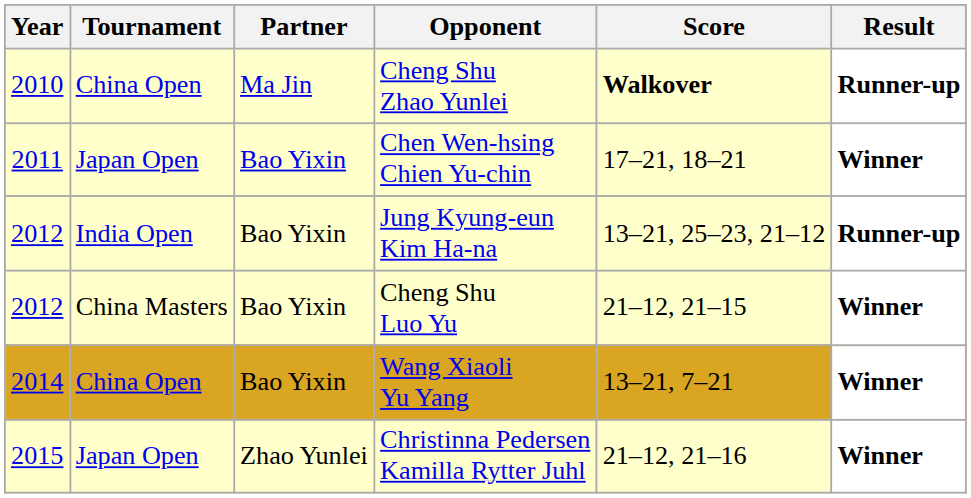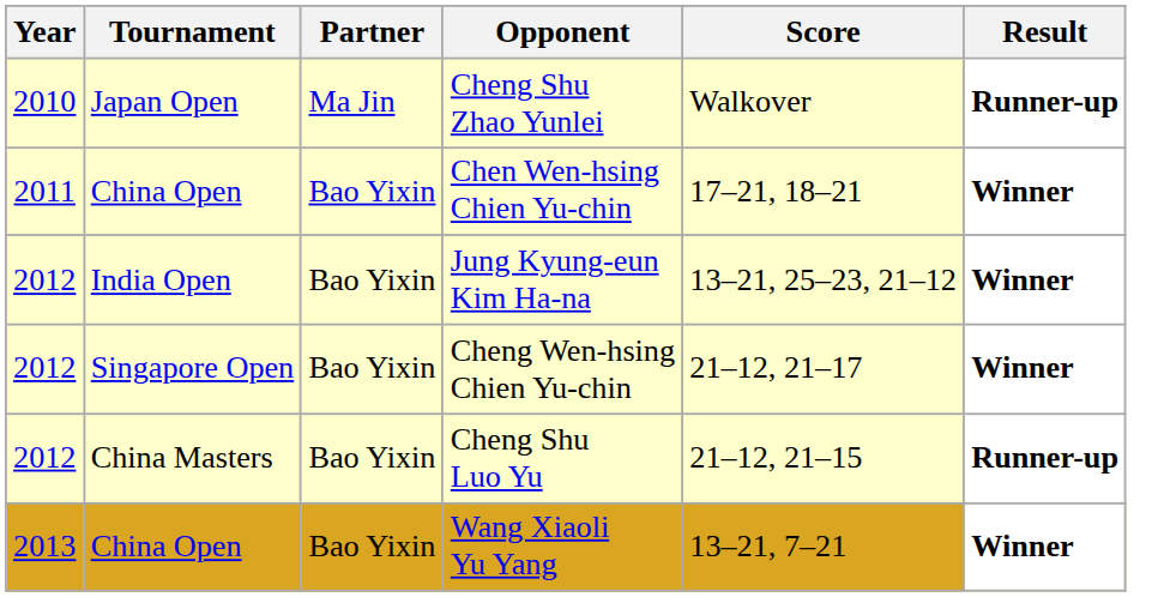 <table class="sortable wikitable" style="font-size: 90%;">
 <tr>
 <th>Year</th>
 <th>Tournament</th>
 <th>Partner</th>
 <th>Opponent</th>
 <th>Score</th>
 <th>Result</th>
 </tr>
 <tr style="background:#FFFFCC">
 <td align="center"><a href='#'>2010</a></td>
-<td align="left"><a href='#'>China Open</a></td>
+<td align="left"><a href='#'>Japan Open</a></td>
 <td align="left"> <a href='#'>Ma Jin</a></td>
 <td align="left"> <a href='#'>Cheng Shu</a> <br>  <a href='#'>Zhao Yunlei</a></td>
-<td align="left"><strong>Walkover</strong></td>
+<td align="left">Walkover</td>
 <td style="text-align:left; background:white"> <strong>Runner-up</strong></td>
 </tr>
 <tr style="background:#FFFFCC">
 <td align="center"><a href='#'>2011</a></td>
-<td align="left"><a href='#'>Japan Open</a></td>
+<td align="left"><a href='#'>China Open</a></td>
 <td align="left"> <a href='#'>Bao Yixin</a></td>
 <td align="left"> <a href='#'>Chen Wen-hsing</a> <br>  <a href='#'>Chien Yu-chin</a></td>
 <td align="left">17–21, 18–21</td>
 <td style="text-align:left; background:white"> <strong>Winner</strong></td>
 </tr>
 <tr style="background:#FFFFCC">
 <td align="center"><a href='#'>2012</a></td>
 <td align="left"><a href='#'>India Open</a></td>
 <td align="left"> Bao Yixin</td>
 <td align="left"> <a href='#'>Jung Kyung-eun</a> <br>  <a href='#'>Kim Ha-na</a></td>
 <td align="left">13–21, 25–23, 21–12</td>
-<td style="text-align:left; background:white"> <strong>Runner-up</strong></td>
+<td style="text-align:left; background:white"> <strong>Winner</strong></td>
+</tr>
+<tr style="background:#FFFFCC">
+<td align="center"><a href='#'>2012</a></td>
+<td align="left"><a href='#'>Singapore Open</a></td>
+<td align="left"> Bao Yixin</td>
+<td align="left"> Cheng Wen-hsing <br>  Chien Yu-chin</td>
+<td align="left">21–12, 21–17</td>
+<td style="text-align:left; background:white"> <strong>Winner</strong></td>
 </tr>
 <tr style="background:#FFFFCC">
 <td align="center"><a href='#'>2012</a></td>
 <td align="left">China Masters</td>
 <td align="left"> Bao Yixin</td>
 <td align="left"> Cheng Shu <br>  <a href='#'>Luo Yu</a></td>
 <td align="left">21–12, 21–15</td>
-<td style="text-align:left; background:white"> <strong>Winner</strong></td>
+<td style="text-align:left; background:white"> <strong>Runner-up</strong></td>
 </tr>
 <tr style="background:#DAA520">
-<td align="center"><a href='#'>2014</a></td>
+<td align="center"><a href='#'>2013</a></td>
 <td align="left"><a href='#'>China Open</a></td>
 <td align="left"> Bao Yixin</td>
 <td align="left"> <a href='#'>Wang Xiaoli</a> <br>  <a href='#'>Yu Yang</a></td>
 <td align="left">13–21, 7–21</td>
 <td style="text-align:left; background:white"> <strong>Winner</strong></td>
 </tr>
-<tr style="background:#FFFFCC">
-<td align="center"><a href='#'>2015</a></td>
-<td align="left"><a href='#'>Japan Open</a></td>
-<td align="left"> Zhao Yunlei</td>
-<td align="left"> <a href='#'>Christinna Pedersen</a> <br>  <a href='#'>Kamilla Rytter Juhl</a></td>
-<td align="left">21–12, 21–16</td>
-<td style="text-align:left; background:white"> <strong>Winner</strong></td>
-</tr>
 </table>
